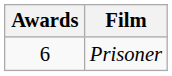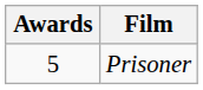 <table class="wikitable plainrowheaders" rowspan=2 style="text-align: center;" border="2" background: #f6e39c;>
 <tr>
 <th scope="col" style="width:55px;">Awards</th>
 <th scope="col" style="text-align:center;">Film</th>
 </tr>
 <tr>
-<td>6</td>
+<td>5</td>
 <td><em>Prisoner</em></td>
 </tr>
 </table>
